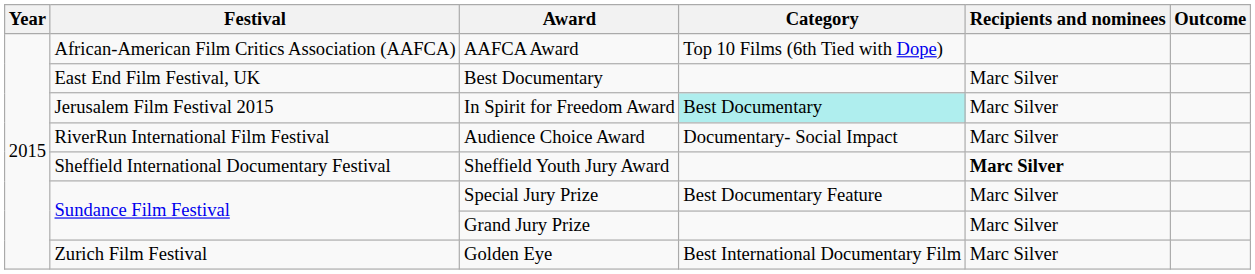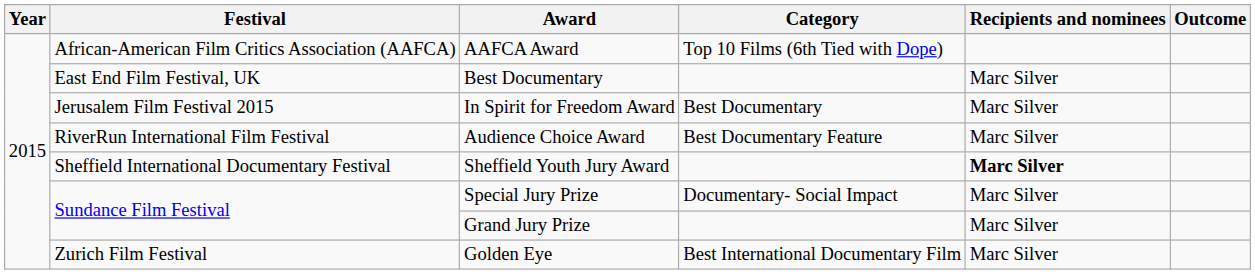 <table class="wikitable">
 <tr style="background:#ccc; text-align:center;">
 <th>Year</th>
 <th>Festival</th>
 <th>Award</th>
 <th>Category</th>
 <th>Recipients and nominees</th>
 <th>Outcome</th>
 </tr>
 <tr>
 <td rowspan="8">2015</td>
 <td>African-American Film Critics Association (AAFCA)</td>
 <td>AAFCA Award</td>
 <td>Top 10 Films (6th Tied with <a href='#'>Dope</a>)</td>
 <td></td>
 <td></td>
 </tr>
 <tr>
 <td>East End Film Festival, UK</td>
 <td>Best Documentary</td>
 <td></td>
 <td>Marc Silver</td>
 <td></td>
 </tr>
 <tr>
 <td>Jerusalem Film Festival 2015</td>
 <td>In Spirit for Freedom Award</td>
-<td style="background: paleturquoise;">Best Documentary</td>
+<td>Best Documentary</td>
 <td>Marc Silver</td>
 <td></td>
 </tr>
 <tr>
 <td>RiverRun International Film Festival</td>
 <td>Audience Choice Award</td>
-<td>Documentary- Social Impact</td>
+<td>Best Documentary Feature</td>
 <td>Marc Silver</td>
 <td></td>
 </tr>
 <tr>
 <td>Sheffield International Documentary Festival</td>
 <td>Sheffield Youth Jury Award</td>
 <td></td>
 <td><strong>Marc Silver</strong></td>
 <td></td>
 </tr>
 <tr>
 <td rowspan=2><a href='#'>Sundance Film Festival</a></td>
 <td>Special Jury Prize</td>
-<td>Best Documentary Feature</td>
+<td>Documentary- Social Impact</td>
 <td>Marc Silver</td>
 <td></td>
 </tr>
 <tr>
 <td>Grand Jury Prize</td>
 <td></td>
 <td>Marc Silver</td>
 <td></td>
 </tr>
 <tr>
 <td>Zurich Film Festival</td>
 <td>Golden Eye</td>
 <td>Best International Documentary Film</td>
 <td>Marc Silver</td>
 <td></td>
 </tr>
 </table>
